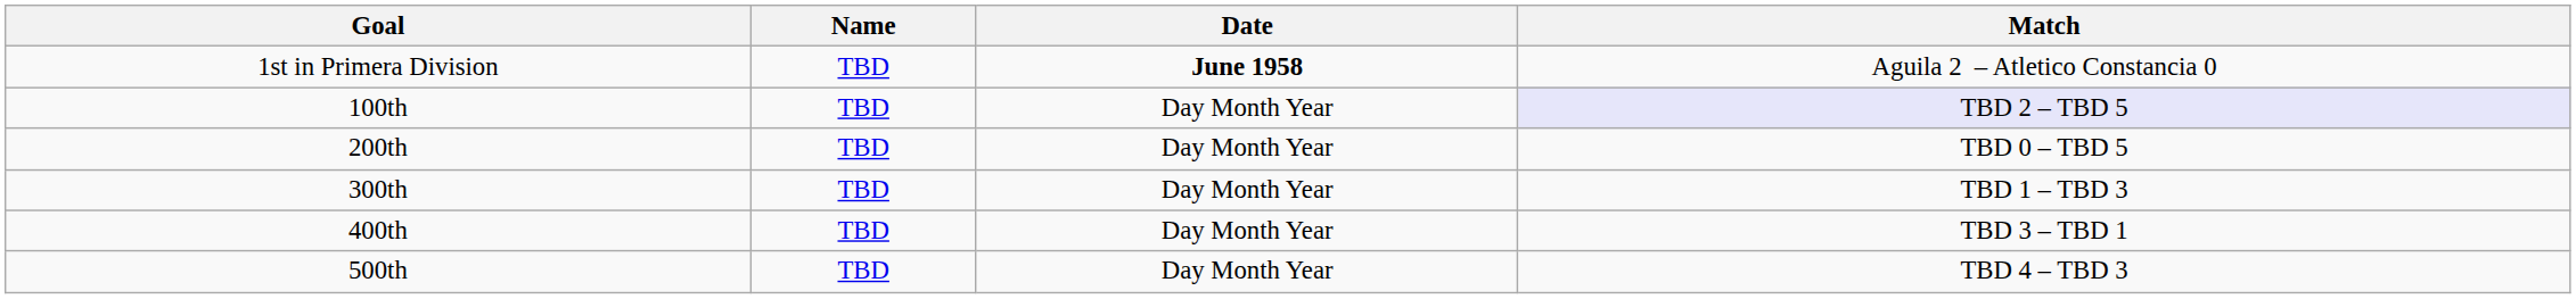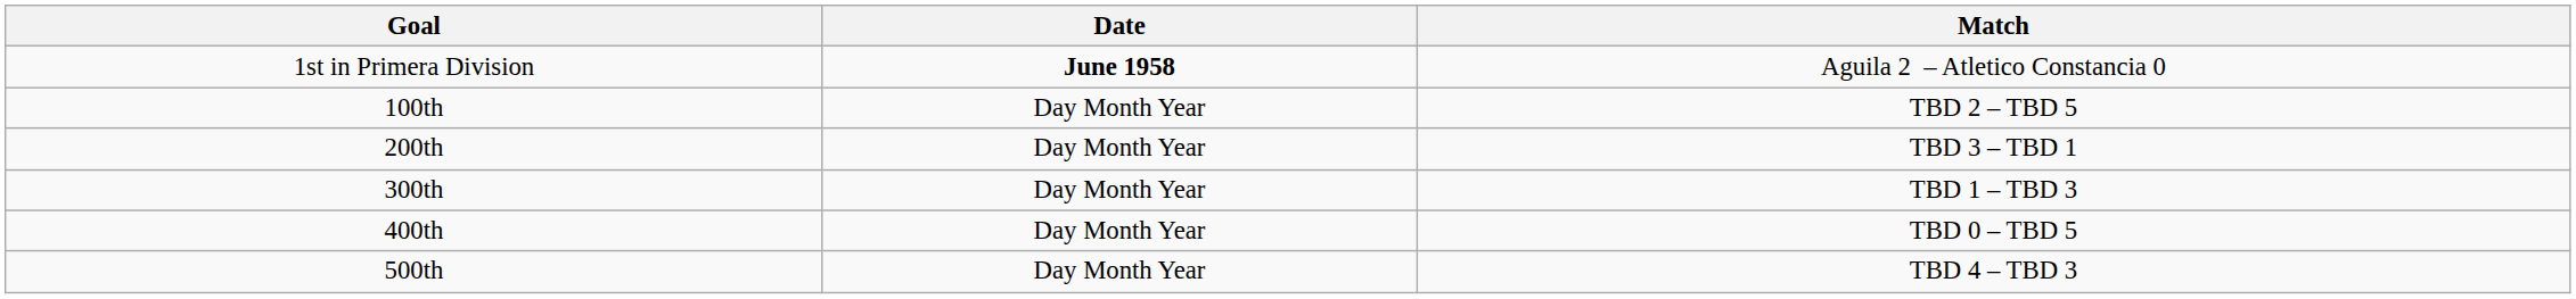 <table class="wikitable" style="text-align:center; width:80%;">
 <tr>
 <th>Goal</th>
-<th>Name</th>
 <th>Date</th>
 <th>Match</th>
 </tr>
 <tr>
 <td>1st in Primera Division</td>
-<td> <a href='#'>TBD</a></td>
 <td><strong>June 1958</strong></td>
 <td>Aguila 2  – Atletico Constancia 0</td>
 </tr>
 <tr>
 <td>100th</td>
-<td> <a href='#'>TBD</a></td>
 <td>Day Month Year</td>
-<td style="background: lavender;">TBD 2 – TBD 5</td>
+<td>TBD 2 – TBD 5</td>
 </tr>
 <tr>
 <td>200th</td>
-<td> <a href='#'>TBD</a></td>
 <td>Day Month Year</td>
-<td>TBD 0 – TBD 5</td>
+<td>TBD 3 – TBD 1</td>
 </tr>
 <tr>
 <td>300th</td>
-<td> <a href='#'>TBD</a></td>
 <td>Day Month Year</td>
 <td>TBD 1 – TBD 3</td>
 </tr>
 <tr>
 <td>400th</td>
-<td> <a href='#'>TBD</a></td>
 <td>Day Month Year</td>
-<td>TBD 3 – TBD 1</td>
+<td>TBD 0 – TBD 5</td>
 </tr>
 <tr>
 <td>500th</td>
-<td> <a href='#'>TBD</a></td>
 <td>Day Month Year</td>
 <td>TBD 4 – TBD 3</td>
 </tr>
 </table>
